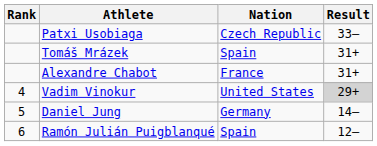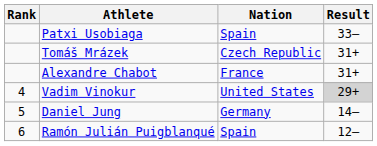 <table class="wikitable sortable" style="text-align:center">
 <tr>
 <th>Rank</th>
 <th>Athlete</th>
 <th>Nation</th>
 <th>Result</th>
 </tr>
 <tr>
 <td></td>
 <td align=left><a href='#'>Patxi Usobiaga</a></td>
-<td align=left> <a href='#'>Czech Republic</a></td>
+<td align=left> <a href='#'>Spain</a></td>
 <td>33–</td>
 </tr>
 <tr>
 <td></td>
 <td align=left><a href='#'>Tomáš Mrázek</a></td>
-<td align=left> <a href='#'>Spain</a></td>
+<td align=left> <a href='#'>Czech Republic</a></td>
 <td>31+</td>
 </tr>
 <tr>
 <td></td>
 <td align=left><a href='#'>Alexandre Chabot</a></td>
 <td align=left> <a href='#'>France</a></td>
 <td>31+</td>
 </tr>
 <tr>
 <td>4</td>
 <td align=left><a href='#'>Vadim Vinokur</a></td>
 <td align=left> <a href='#'>United States</a></td>
 <td style="background: lightgrey;">29+</td>
 </tr>
 <tr>
 <td>5</td>
 <td align=left><a href='#'>Daniel Jung</a></td>
 <td align=left> <a href='#'>Germany</a></td>
 <td>14–</td>
 </tr>
 <tr>
 <td>6</td>
 <td align=left><a href='#'>Ramón Julián Puigblanqué</a></td>
 <td align=left> <a href='#'>Spain</a></td>
 <td>12–</td>
 </tr>
 </table>
